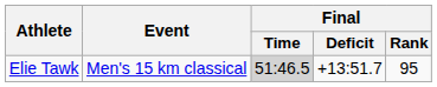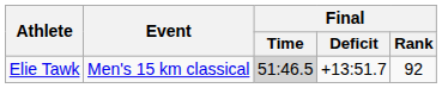 <table class="wikitable" style="font-size:90%">
 <tr>
 <th rowspan=2>Athlete</th>
 <th rowspan=2>Event</th>
 <th colspan=3>Final</th>
 </tr>
 <tr style="font-size: 95%">
 <th>Time</th>
 <th>Deficit</th>
 <th>Rank</th>
 </tr>
 <tr align=center>
 <td align=left><a href='#'>Elie Tawk</a></td>
 <td align=left><a href='#'>Men's 15 km classical</a></td>
 <td style="background: lightgrey;">51:46.5</td>
 <td>+13:51.7</td>
-<td>95</td>
+<td>92</td>
 </tr>
 </table>
